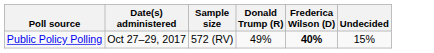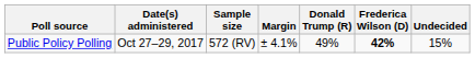 <table class="wikitable sortable" style="font-size:90%;text-align:center;">
 <tr valign=bottom style="font-size:90%;">
 <th>Poll source</th>
 <th>Date(s)<br>administered</th>
 <th>Sample<br>size</th>
+<th>Margin<br></th>
 <th>Donald<br>Trump (R)</th>
 <th>Frederica<br>Wilson (D)</th>
 <th>Undecided</th>
 </tr>
 <tr>
 <td style="text-align:left;"><a href='#'>Public Policy Polling</a></td>
 <td>Oct 27–29, 2017</td>
 <td>572 (RV)</td>
+<td>± 4.1%</td>
 <td>49%</td>
-<td><strong>40%</strong></td>
+<td><strong>42%</strong></td>
 <td>15%</td>
 </tr>
 </table>
